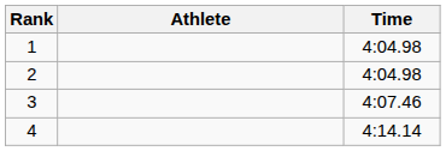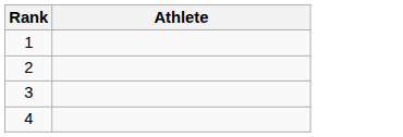 <table class=wikitable style="text-align:center">
 <tr>
 <th width=40>Rank</th>
 <th width=250>Athlete</th>
-<th width=80>Time</th>
 </tr>
 <tr>
 <td>1</td>
 <td align=left></td>
-<td>4:04.98</td>
 </tr>
 <tr>
 <td>2</td>
 <td align=left></td>
-<td>4:04.98</td>
 </tr>
 <tr>
 <td>3</td>
 <td align=left></td>
-<td>4:07.46</td>
 </tr>
 <tr>
 <td>4</td>
 <td align=left></td>
-<td>4:14.14</td>
 </tr>
 </table>
